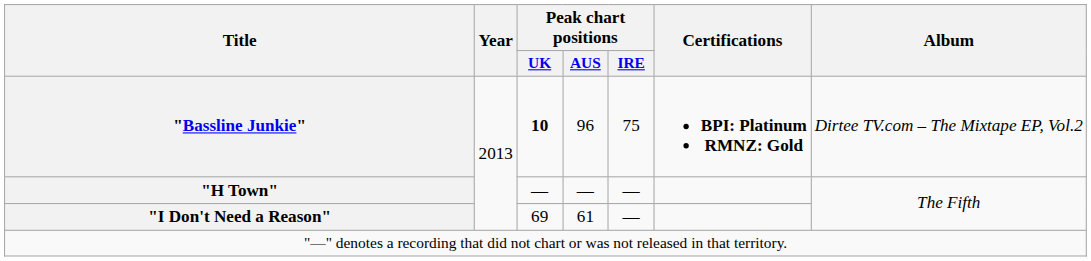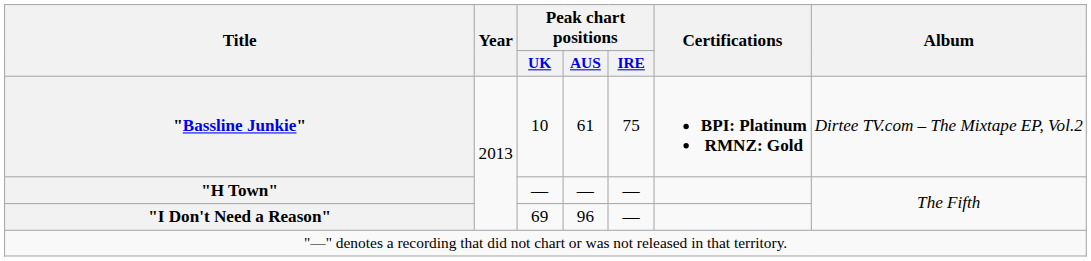 <table class="wikitable plainrowheaders" style="text-align:center;" border="1">
 <tr>
 <th scope="col" rowspan="2" style="width:27em;">Title</th>
 <th scope="col" rowspan="2" style="width:1em;">Year</th>
 <th scope="col" colspan="3">Peak chart positions</th>
 <th scope="col" rowspan="2">Certifications</th>
 <th scope="col" rowspan="2">Album</th>
 </tr>
 <tr>
 <th scope="col" style="width:2.5em;font-size:90%;"><a href='#'>UK</a><br></th>
 <th scope="col" style="width:2.5em;font-size:90%;"><a href='#'>AUS</a><br></th>
 <th scope="col" style="width:2.5em;font-size:90%;"><a href='#'>IRE</a><br></th>
 </tr>
 <tr>
 <th scope="row">"<a href='#'>Bassline Junkie</a>"</th>
 <td rowspan="3">2013</td>
-<td><strong>10</strong></td>
-<td>96</td>
+<td>10</td>
+<td>61</td>
 <td>75</td>
 <td><strong><br><ul><li>BPI: Platinum</li><li>RMNZ: Gold</li></ul></strong></td>
 <td><em>Dirtee TV.com – The Mixtape EP, Vol.2</em></td>
 </tr>
 <tr>
 <th scope="row">"H Town"<br></th>
 <td>—</td>
 <td>—</td>
 <td>—</td>
 <td></td>
 <td rowspan="2"><em>The Fifth</em></td>
 </tr>
 <tr>
 <th scope="row">"I Don't Need a Reason"</th>
 <td>69</td>
-<td>61</td>
+<td>96</td>
 <td>—</td>
 <td></td>
 </tr>
 <tr>
 <td colspan="7" style="font-size:90%">"—" denotes a recording that did not chart or was not released in that territory.</td>
 </tr>
 </table>
